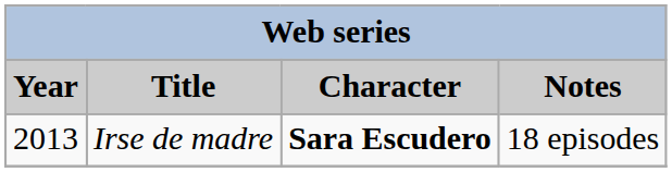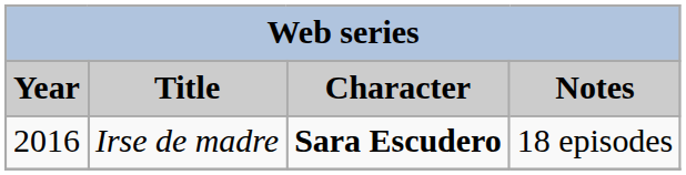 <table class="wikitable" style="font-size: 90%;">
 <tr>
 <th colspan="4" style="background:#B0C4DE;">Web series</th>
 </tr>
 <tr>
 <th style="background: #CCCCCC;">Year</th>
 <th style="background: #CCCCCC;">Title</th>
 <th style="background: #CCCCCC;">Character</th>
 <th style="background: #CCCCCC;">Notes</th>
 </tr>
 <tr>
-<td>2013</td>
+<td>2016</td>
 <td><em>Irse de madre</em></td>
 <td><strong>Sara Escudero</strong></td>
 <td>18 episodes</td>
 </tr>
 <tr>
 </tr>
 </table>
